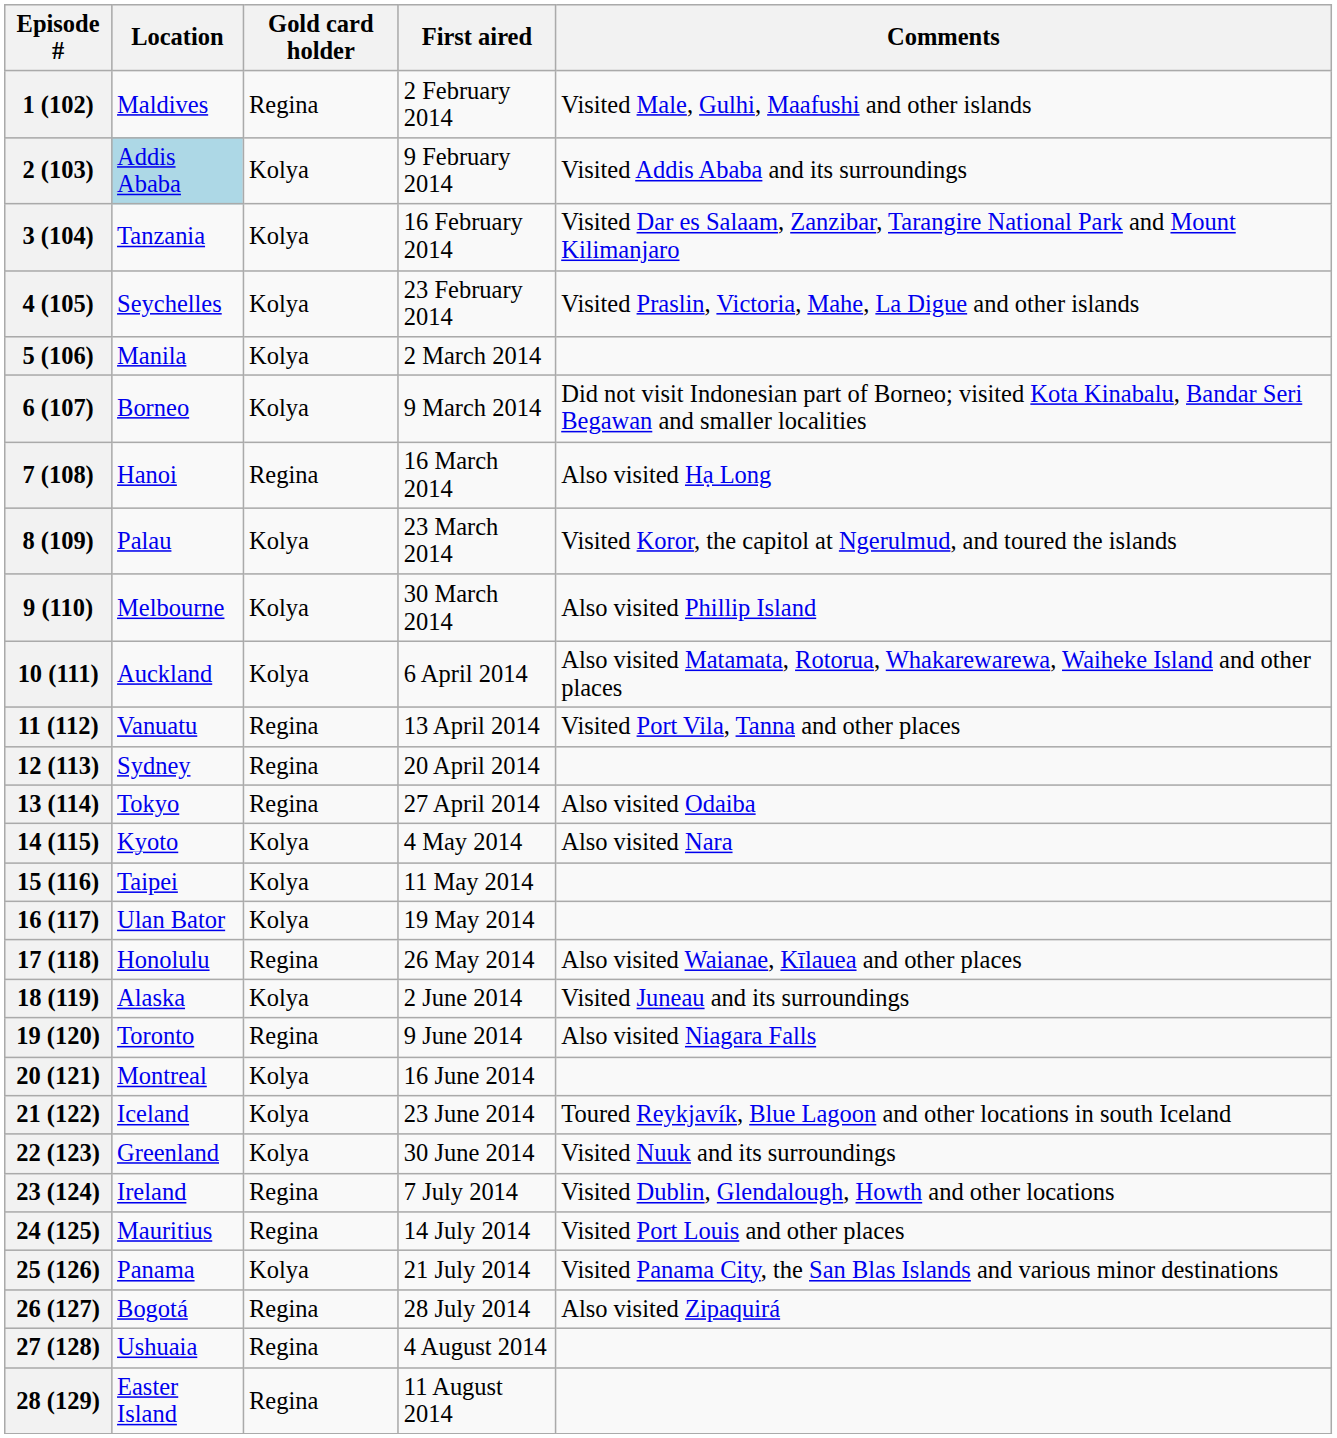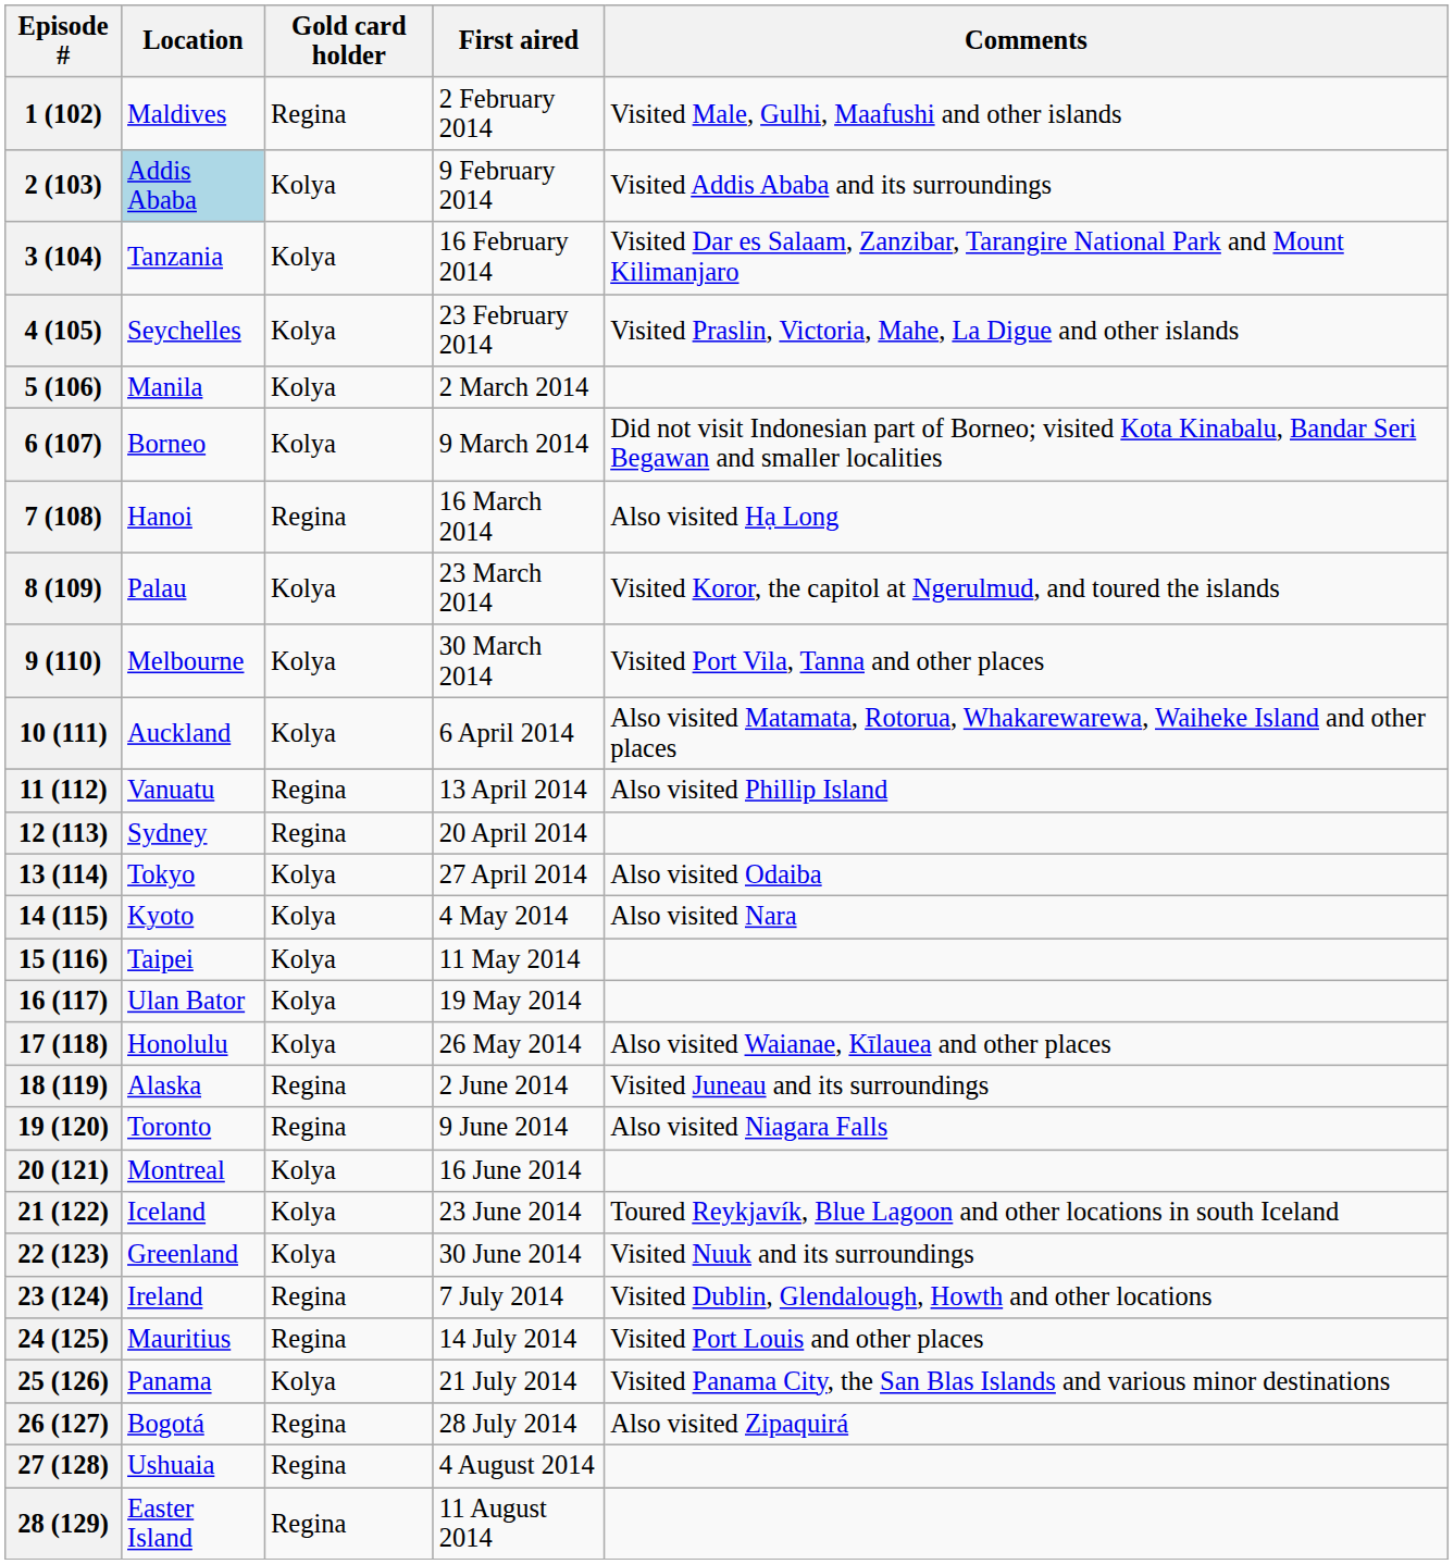 <table class="wikitable">
 <tr>
 <th>Episode #</th>
 <th>Location</th>
 <th>Gold card holder</th>
 <th>First aired</th>
 <th>Comments</th>
 </tr>
 <tr>
 <th>1 (102)</th>
 <td> <a href='#'>Maldives</a></td>
 <td>Regina</td>
 <td>2 February 2014</td>
 <td>Visited <a href='#'>Male</a>, <a href='#'>Gulhi</a>, <a href='#'>Maafushi</a> and other islands</td>
 </tr>
 <tr>
 <th>2 (103)</th>
 <td style="background: lightblue;"> <a href='#'>Addis Ababa</a></td>
 <td>Kolya</td>
 <td>9 February 2014</td>
 <td>Visited <a href='#'>Addis Ababa</a> and its surroundings</td>
 </tr>
 <tr>
 <th>3 (104)</th>
 <td> <a href='#'>Tanzania</a></td>
 <td>Kolya</td>
 <td>16 February 2014</td>
 <td>Visited <a href='#'>Dar es Salaam</a>, <a href='#'>Zanzibar</a>, <a href='#'>Tarangire National Park</a> and <a href='#'>Mount Kilimanjaro</a></td>
 </tr>
 <tr>
 <th>4 (105)</th>
 <td> <a href='#'>Seychelles</a></td>
 <td>Kolya</td>
 <td>23 February 2014</td>
 <td>Visited <a href='#'>Praslin</a>, <a href='#'>Victoria</a>, <a href='#'>Mahe</a>, <a href='#'>La Digue</a> and other islands</td>
 </tr>
 <tr>
 <th>5 (106)</th>
 <td> <a href='#'>Manila</a></td>
 <td>Kolya</td>
 <td>2 March 2014</td>
 <td></td>
 </tr>
 <tr>
 <th>6 (107)</th>
 <td>  <a href='#'>Borneo</a></td>
 <td>Kolya</td>
 <td>9 March 2014</td>
 <td>Did not visit Indonesian part of Borneo; visited <a href='#'>Kota Kinabalu</a>, <a href='#'>Bandar Seri Begawan</a> and smaller localities</td>
 </tr>
 <tr>
 <th>7 (108)</th>
 <td> <a href='#'>Hanoi</a></td>
 <td>Regina</td>
 <td>16 March 2014</td>
 <td>Also visited <a href='#'>Hạ Long</a></td>
 </tr>
 <tr>
 <th>8 (109)</th>
 <td> <a href='#'>Palau</a></td>
 <td>Kolya</td>
 <td>23 March 2014</td>
 <td>Visited <a href='#'>Koror</a>, the capitol at <a href='#'>Ngerulmud</a>, and toured the islands</td>
 </tr>
 <tr>
 <th>9 (110)</th>
 <td> <a href='#'>Melbourne</a></td>
 <td>Kolya</td>
 <td>30 March 2014</td>
-<td>Also visited <a href='#'>Phillip Island</a></td>
+<td>Visited <a href='#'>Port Vila</a>, <a href='#'>Tanna</a> and other places</td>
 </tr>
 <tr>
 <th>10 (111)</th>
 <td> <a href='#'>Auckland</a></td>
 <td>Kolya</td>
 <td>6 April 2014</td>
 <td>Also visited <a href='#'>Matamata</a>, <a href='#'>Rotorua</a>, <a href='#'>Whakarewarewa</a>, <a href='#'>Waiheke Island</a> and other places</td>
 </tr>
 <tr>
 <th>11 (112)</th>
 <td> <a href='#'>Vanuatu</a></td>
 <td>Regina</td>
 <td>13 April 2014</td>
-<td>Visited <a href='#'>Port Vila</a>, <a href='#'>Tanna</a> and other places</td>
+<td>Also visited <a href='#'>Phillip Island</a></td>
 </tr>
 <tr>
 <th>12 (113)</th>
 <td> <a href='#'>Sydney</a></td>
 <td>Regina</td>
 <td>20 April 2014</td>
 <td></td>
 </tr>
 <tr>
 <th>13 (114)</th>
 <td> <a href='#'>Tokyo</a></td>
-<td>Regina</td>
+<td>Kolya</td>
 <td>27 April 2014</td>
 <td>Also visited <a href='#'>Odaiba</a></td>
 </tr>
 <tr>
 <th>14 (115)</th>
 <td> <a href='#'>Kyoto</a></td>
 <td>Kolya</td>
 <td>4 May 2014</td>
 <td>Also visited <a href='#'>Nara</a></td>
 </tr>
 <tr>
 <th>15 (116)</th>
 <td> <a href='#'>Taipei</a></td>
 <td>Kolya</td>
 <td>11 May 2014</td>
 <td></td>
 </tr>
 <tr>
 <th>16 (117)</th>
 <td> <a href='#'>Ulan Bator</a></td>
 <td>Kolya</td>
 <td>19 May 2014</td>
 <td></td>
 </tr>
 <tr>
 <th>17 (118)</th>
 <td> <a href='#'>Honolulu</a></td>
-<td>Regina</td>
+<td>Kolya</td>
 <td>26 May 2014</td>
 <td>Also visited <a href='#'>Waianae</a>, <a href='#'>Kīlauea</a> and other places</td>
 </tr>
 <tr>
 <th>18 (119)</th>
 <td> <a href='#'>Alaska</a></td>
-<td>Kolya</td>
+<td>Regina</td>
 <td>2 June 2014</td>
 <td>Visited <a href='#'>Juneau</a> and its surroundings</td>
 </tr>
 <tr>
 <th>19 (120)</th>
 <td> <a href='#'>Toronto</a></td>
 <td>Regina</td>
 <td>9 June 2014</td>
 <td>Also visited <a href='#'>Niagara Falls</a></td>
 </tr>
 <tr>
 <th>20 (121)</th>
 <td> <a href='#'>Montreal</a></td>
 <td>Kolya</td>
 <td>16 June 2014</td>
 <td></td>
 </tr>
 <tr>
 <th>21 (122)</th>
 <td> <a href='#'>Iceland</a></td>
 <td>Kolya</td>
 <td>23 June 2014</td>
 <td>Toured <a href='#'>Reykjavík</a>, <a href='#'>Blue Lagoon</a> and other locations in south Iceland</td>
 </tr>
 <tr>
 <th>22 (123)</th>
 <td> <a href='#'>Greenland</a></td>
 <td>Kolya</td>
 <td>30 June 2014</td>
 <td>Visited <a href='#'>Nuuk</a> and its surroundings</td>
 </tr>
 <tr>
 <th>23 (124)</th>
 <td> <a href='#'>Ireland</a></td>
 <td>Regina</td>
 <td>7 July 2014</td>
 <td>Visited <a href='#'>Dublin</a>, <a href='#'>Glendalough</a>, <a href='#'>Howth</a> and other locations</td>
 </tr>
 <tr>
 <th>24 (125)</th>
 <td> <a href='#'>Mauritius</a></td>
 <td>Regina</td>
 <td>14 July 2014</td>
 <td>Visited <a href='#'>Port Louis</a> and other places</td>
 </tr>
 <tr>
 <th>25 (126)</th>
 <td> <a href='#'>Panama</a></td>
 <td>Kolya</td>
 <td>21 July 2014</td>
 <td>Visited <a href='#'>Panama City</a>, the <a href='#'>San Blas Islands</a> and various minor destinations</td>
 </tr>
 <tr>
 <th>26 (127)</th>
 <td> <a href='#'>Bogotá</a></td>
 <td>Regina</td>
 <td>28 July 2014</td>
 <td>Also visited <a href='#'>Zipaquirá</a></td>
 </tr>
 <tr>
 <th>27 (128)</th>
 <td> <a href='#'>Ushuaia</a></td>
 <td>Regina</td>
 <td>4 August 2014</td>
 <td></td>
 </tr>
 <tr>
 <th>28 (129)</th>
 <td> <a href='#'>Easter Island</a></td>
 <td>Regina</td>
 <td>11 August 2014</td>
 <td></td>
 </tr>
 <tr>
 </tr>
 </table>
